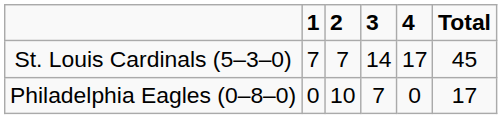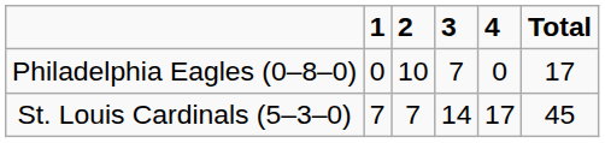 <table class="wikitable" 80%>
 <tr>
 <td></td>
 <td><strong>1</strong></td>
 <td><strong>2</strong></td>
 <td><strong>3</strong></td>
 <td><strong>4</strong></td>
 <td><strong>Total</strong></td>
 </tr>
 <tr style="text-align:center;" bgcolor="">
+<td>Philadelphia Eagles (0–8–0)</td>
+<td>0</td>
+<td>10</td>
+<td>7</td>
+<td>0</td>
+<td>17</td>
+</tr>
+<tr style="text-align:center;" bgcolor="">
 <td>St. Louis Cardinals (5–3–0)</td>
 <td>7</td>
 <td>7</td>
 <td>14</td>
 <td>17</td>
 <td>45</td>
 </tr>
-<tr style="text-align:center;" bgcolor="">
-<td>Philadelphia Eagles (0–8–0)</td>
-<td>0</td>
-<td>10</td>
-<td>7</td>
-<td>0</td>
-<td>17</td>
-</tr>
 </table>
